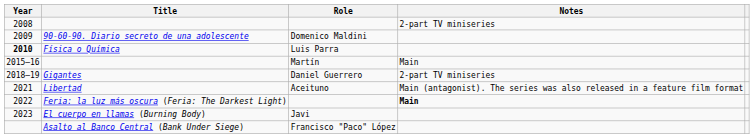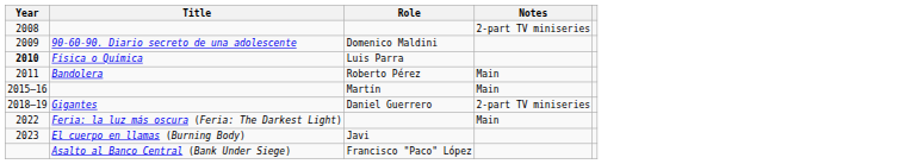 <table class="wikitable sortable">
 <tr>
 <th>Year</th>
 <th>Title</th>
 <th>Role</th>
 <th class="unsortable">Notes</th>
 <th></th>
 </tr>
 <tr>
 <td align = "center">2008</td>
 <td></td>
 <td></td>
 <td>2-part TV miniseries</td>
 <td align = "center"></td>
 </tr>
 <tr>
 <td align = "center">2009</td>
 <td><em><a href='#'>90-60-90. Diario secreto de una adolescente</a></em></td>
 <td>Domenico Maldini</td>
 <td></td>
 <td align  ="center"></td>
 </tr>
 <tr>
 <td align = "center"><strong>2010</strong></td>
 <td><em><a href='#'>Física o Química</a></em></td>
 <td>Luis Parra</td>
 <td></td>
 <td align = "center"></td>
 </tr>
 <tr>
+<td align = "center">2011</td>
+<td><em><a href='#'>Bandolera</a></em></td>
+<td>Roberto Pérez</td>
+<td>Main</td>
+<td align = "center"></td>
+</tr>
+<tr>
 <td align = "center">2015–16</td>
 <td><em></em></td>
 <td>Martín</td>
 <td>Main</td>
 <td align = "center"></td>
 </tr>
 <tr>
 <td align = "center">2018–19</td>
 <td><em><a href='#'>Gigantes</a></em></td>
 <td>Daniel Guerrero</td>
 <td>2-part TV miniseries</td>
 <td align = "center"></td>
 </tr>
 <tr>
-<td align = "center">2021</td>
-<td><em><a href='#'>Libertad</a></em></td>
-<td>Aceituno</td>
-<td>Main (antagonist). The series was also released in a feature film format</td>
-<td align = "center"></td>
-</tr>
-<tr>
 <td align = "center">2022</td>
 <td><em><a href='#'>Feria: la luz más oscura</a></em> (<em>Feria: The Darkest Light</em>)</td>
 <td></td>
-<td><strong>Main</strong></td>
+<td>Main</td>
 <td align = "center"></td>
 </tr>
 <tr>
 <td align = "center">2023</td>
 <td><em><a href='#'>El cuerpo en llamas</a></em> (<em>Burning Body</em>)</td>
 <td>Javi</td>
 <td></td>
 <td align = "center"></td>
 </tr>
 <tr>
 <td></td>
 <td><em><a href='#'>Asalto al Banco Central</a></em> (<em>Bank Under Siege</em>)</td>
 <td>Francisco "Paco" López</td>
 <td></td>
 <td></td>
 </tr>
 </table>
